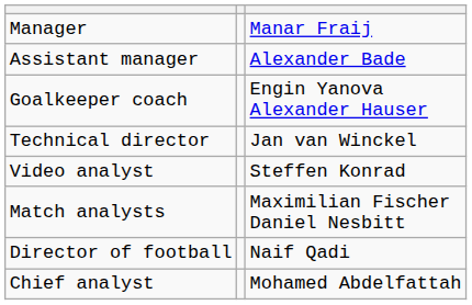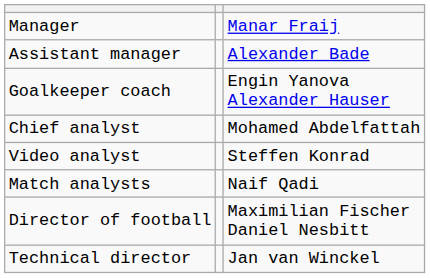 <table class="wikitable plainrowheaders sortable" style="text-align:centre">
 <tr>
 <th></th>
 <th></th>
 <th></th>
 </tr>
 <tr>
 <td>Manager</td>
 <td></td>
 <td><a href='#'>Manar Fraij</a></td>
 </tr>
 <tr>
 <td>Assistant manager</td>
 <td> <br> </td>
 <td><a href='#'>Alexander Bade</a></td>
 </tr>
 <tr>
 <td>Goalkeeper coach</td>
 <td></td>
 <td>Engin Yanova <br> <a href='#'>Alexander Hauser</a></td>
 </tr>
 <tr>
-<td>Technical director</td>
+<td>Chief analyst</td>
 <td></td>
-<td>Jan van Winckel</td>
+<td>Mohamed Abdelfattah</td>
 </tr>
 <tr>
 <td>Video analyst</td>
 <td></td>
 <td>Steffen Konrad</td>
 </tr>
 <tr>
 <td>Match analysts</td>
 <td> <br> </td>
-<td>Maximilian Fischer <br> Daniel Nesbitt</td>
+<td>Naif Qadi</td>
 </tr>
 <tr>
 <td>Director of football</td>
 <td></td>
-<td>Naif Qadi</td>
+<td>Maximilian Fischer <br> Daniel Nesbitt</td>
 </tr>
 <tr>
-<td>Chief analyst</td>
+<td>Technical director</td>
 <td></td>
-<td>Mohamed Abdelfattah</td>
+<td>Jan van Winckel</td>
 </tr>
 </table>
